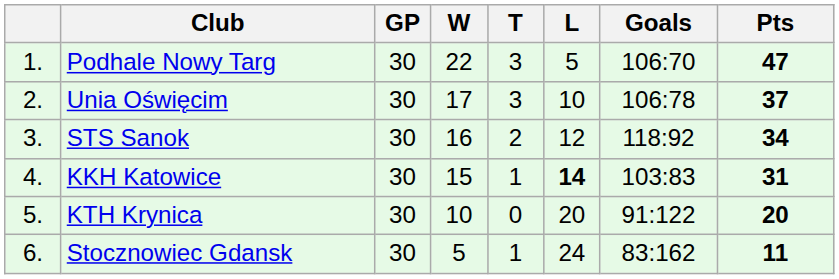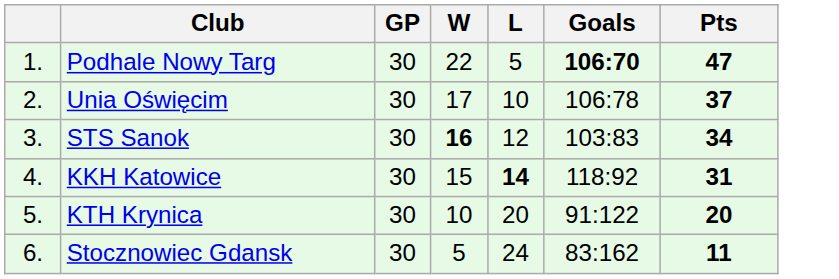 <table class="wikitable">
 <tr>
 <th width="30"></th>
 <th width="200">Club</th>
 <th width="30">GP</th>
 <th width="30">W</th>
-<th width="30">T</th>
 <th width="30">L</th>
 <th width="70">Goals</th>
 <th width="70">Pts</th>
 </tr>
 <tr bgcolor="#e6fae6" align="center">
 <td>1.</td>
 <td align="left"><a href='#'>Podhale Nowy Targ</a></td>
 <td>30</td>
 <td>22</td>
-<td>3</td>
 <td>5</td>
-<td>106:70</td>
+<td><strong>106:70</strong></td>
 <td><strong>47</strong></td>
 </tr>
 <tr bgcolor="#e6fae6" align="center">
 <td>2.</td>
 <td align="left"><a href='#'>Unia Oświęcim</a></td>
 <td>30</td>
 <td>17</td>
-<td>3</td>
 <td>10</td>
 <td>106:78</td>
 <td><strong>37</strong></td>
 </tr>
 <tr bgcolor="#e6fae6" align="center">
 <td>3.</td>
 <td align="left"><a href='#'>STS Sanok</a></td>
 <td>30</td>
-<td>16</td>
-<td>2</td>
+<td><strong>16</strong></td>
 <td>12</td>
-<td>118:92</td>
+<td>103:83</td>
 <td><strong>34</strong></td>
 </tr>
 <tr bgcolor="#e6fae6" align="center">
 <td>4.</td>
 <td align="left"><a href='#'>KKH Katowice</a></td>
 <td>30</td>
 <td>15</td>
-<td>1</td>
 <td><strong>14</strong></td>
-<td>103:83</td>
+<td>118:92</td>
 <td><strong>31</strong></td>
 </tr>
 <tr bgcolor="#e6fae6" align="center">
 <td>5.</td>
 <td align="left"><a href='#'>KTH Krynica</a></td>
 <td>30</td>
 <td>10</td>
-<td>0</td>
 <td>20</td>
 <td>91:122</td>
 <td><strong>20</strong></td>
 </tr>
 <tr bgcolor="#e6fae6" align="center">
 <td>6.</td>
 <td align="left"><a href='#'>Stocznowiec Gdansk</a></td>
 <td>30</td>
 <td>5</td>
-<td>1</td>
 <td>24</td>
 <td>83:162</td>
 <td><strong>11</strong></td>
 </tr>
 </table>
